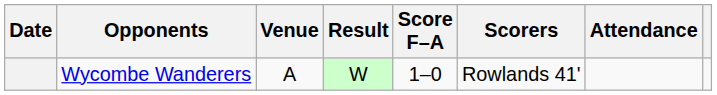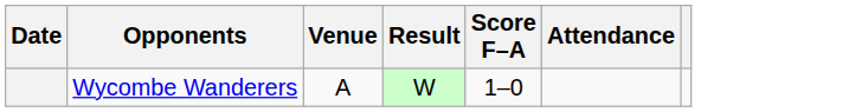 <table class="wikitable plainrowheaders sortable" style="text-align:center">
 <tr>
 <th scope="col">Date</th>
 <th scope="col">Opponents</th>
 <th scope="col">Venue</th>
 <th scope="col">Result</th>
 <th scope="col">Score<br>F–A</th>
-<th scope="col" class="unsortable">Scorers</th>
 <th scope="col">Attendance</th>
 <th scope="col" class="unsortable"></th>
 </tr>
 <tr>
 <th scope=row></th>
 <td align=left><a href='#'>Wycombe Wanderers</a></td>
 <td>A</td>
 <td bgcolor=#CCFFCC>W</td>
 <td>1–0</td>
-<td>Rowlands 41'</td>
 <td></td>
 <td></td>
 </tr>
 </table>
